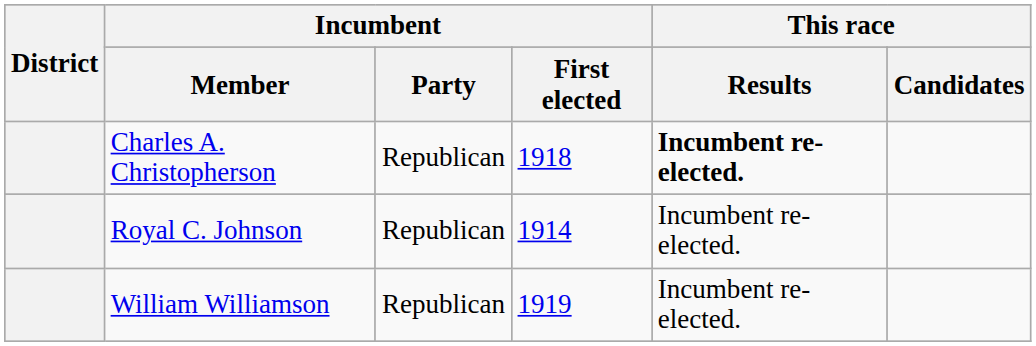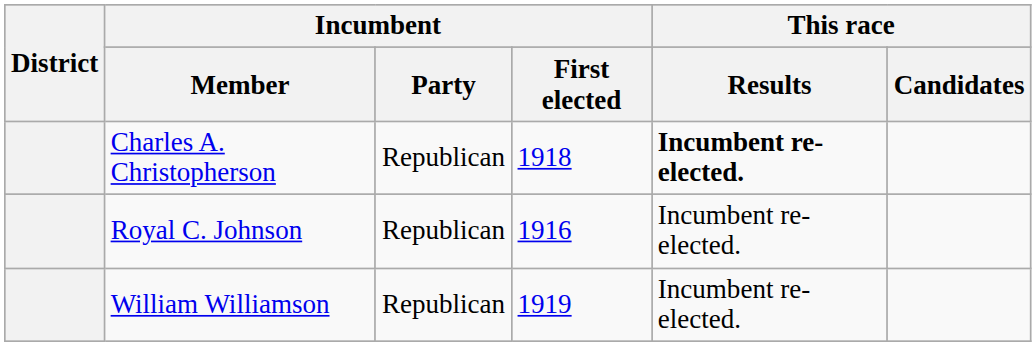 <table class=wikitable>
 <tr>
 <th rowspan=2>District</th>
 <th colspan=3>Incumbent</th>
 <th colspan=2>This race</th>
 </tr>
 <tr>
 <th>Member</th>
 <th>Party</th>
 <th>First elected</th>
 <th>Results</th>
 <th>Candidates</th>
 </tr>
 <tr>
 <th></th>
 <td><a href='#'>Charles A. Christopherson</a></td>
 <td>Republican</td>
 <td><a href='#'>1918</a></td>
 <td><strong>Incumbent re-elected.</strong></td>
 <td nowrap></td>
 </tr>
 <tr>
 <th></th>
 <td><a href='#'>Royal C. Johnson</a></td>
 <td>Republican</td>
-<td><a href='#'>1914</a></td>
+<td><a href='#'>1916</a></td>
 <td>Incumbent re-elected.</td>
 <td nowrap></td>
 </tr>
 <tr>
 <th></th>
 <td><a href='#'>William Williamson</a></td>
 <td>Republican</td>
 <td><a href='#'>1919</a></td>
 <td>Incumbent re-elected.</td>
 <td nowrap></td>
 </tr>
 </table>
